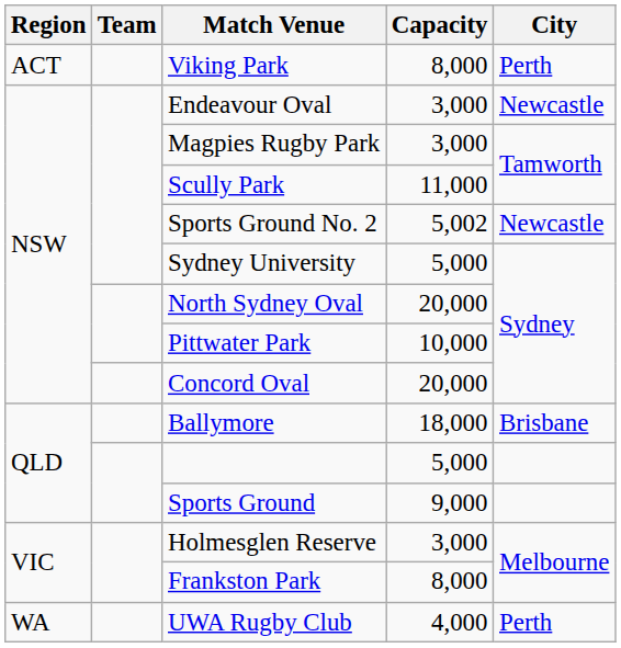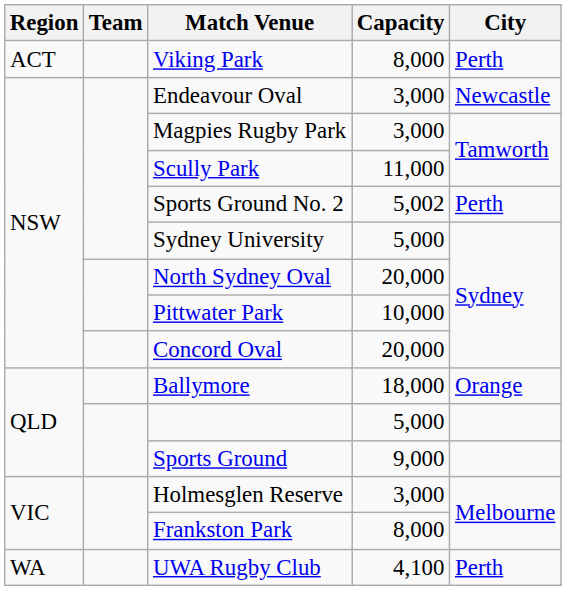 <table class="wikitable">
 <tr>
 <th style="padding:3px;">Region</th>
 <th>Team</th>
 <th>Match Venue</th>
 <th>Capacity</th>
 <th>City</th>
 </tr>
 <tr>
 <td>ACT</td>
 <td></td>
 <td><a href='#'>Viking Park</a></td>
 <td align=right>8,000</td>
 <td><a href='#'>Perth</a></td>
 </tr>
 <tr>
 <td rowspan=8>NSW</td>
 <td rowspan=5></td>
 <td>Endeavour Oval</td>
 <td align=right>3,000</td>
 <td><a href='#'>Newcastle</a></td>
 </tr>
 <tr>
 <td>Magpies Rugby Park</td>
 <td align=right>3,000</td>
 <td rowspan=2><a href='#'>Tamworth</a></td>
 </tr>
 <tr>
 <td><a href='#'>Scully Park</a></td>
 <td align=right>11,000 </td>
 </tr>
 <tr>
 <td>Sports Ground No. 2</td>
 <td align=right>5,002</td>
-<td><a href='#'>Newcastle</a></td>
+<td><a href='#'>Perth</a></td>
 </tr>
 <tr>
 <td>Sydney University</td>
 <td align=right>5,000</td>
 <td rowspan=4><a href='#'>Sydney</a></td>
 </tr>
 <tr>
 <td rowspan=2></td>
 <td><a href='#'>North Sydney Oval</a></td>
 <td align=right>20,000<br></td>
 </tr>
 <tr>
 <td><a href='#'>Pittwater Park</a></td>
 <td align=right>10,000<br></td>
 </tr>
 <tr>
 <td></td>
 <td><a href='#'>Concord Oval</a></td>
 <td align=right>20,000<br></td>
 </tr>
 <tr>
 <td rowspan=3>QLD</td>
 <td></td>
 <td><a href='#'>Ballymore</a></td>
 <td align=right>18,000</td>
-<td><a href='#'>Brisbane</a></td>
+<td><a href='#'>Orange</a></td>
 </tr>
 <tr>
 <td rowspan=2></td>
 <td></td>
 <td align=right>5,000</td>
 <td></td>
 </tr>
 <tr>
 <td><a href='#'>Sports Ground</a></td>
 <td align=right>9,000</td>
 <td></td>
 </tr>
 <tr>
 <td rowspan=2>VIC</td>
 <td rowspan=2></td>
 <td>Holmesglen Reserve</td>
 <td align=right>3,000</td>
 <td rowspan=2><a href='#'>Melbourne</a></td>
 </tr>
 <tr>
 <td><a href='#'>Frankston Park</a></td>
 <td align=right>8,000<br></td>
 </tr>
 <tr>
 <td>WA</td>
 <td></td>
 <td><a href='#'>UWA Rugby Club</a></td>
-<td align=right>4,000</td>
+<td align=right>4,100</td>
 <td><a href='#'>Perth</a></td>
 </tr>
 </table>
